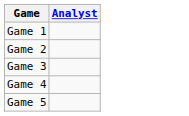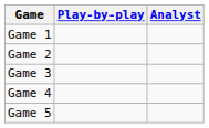 <table class=wikitable>
 <tr>
 <th>Game</th>
+<th><a href='#'>Play-by-play</a></th>
 <th><a href='#'>Analyst</a></th>
 </tr>
 <tr>
 <td>Game 1</td>
 <td></td>
+<td></td>
 </tr>
 <tr>
 <td>Game 2</td>
+<td></td>
 <td></td>
 </tr>
 <tr>
 <td>Game 3</td>
 <td></td>
+<td></td>
 </tr>
 <tr>
 <td>Game 4</td>
+<td></td>
 <td></td>
 </tr>
 <tr>
 <td>Game 5</td>
 <td></td>
+<td></td>
 </tr>
 </table>
